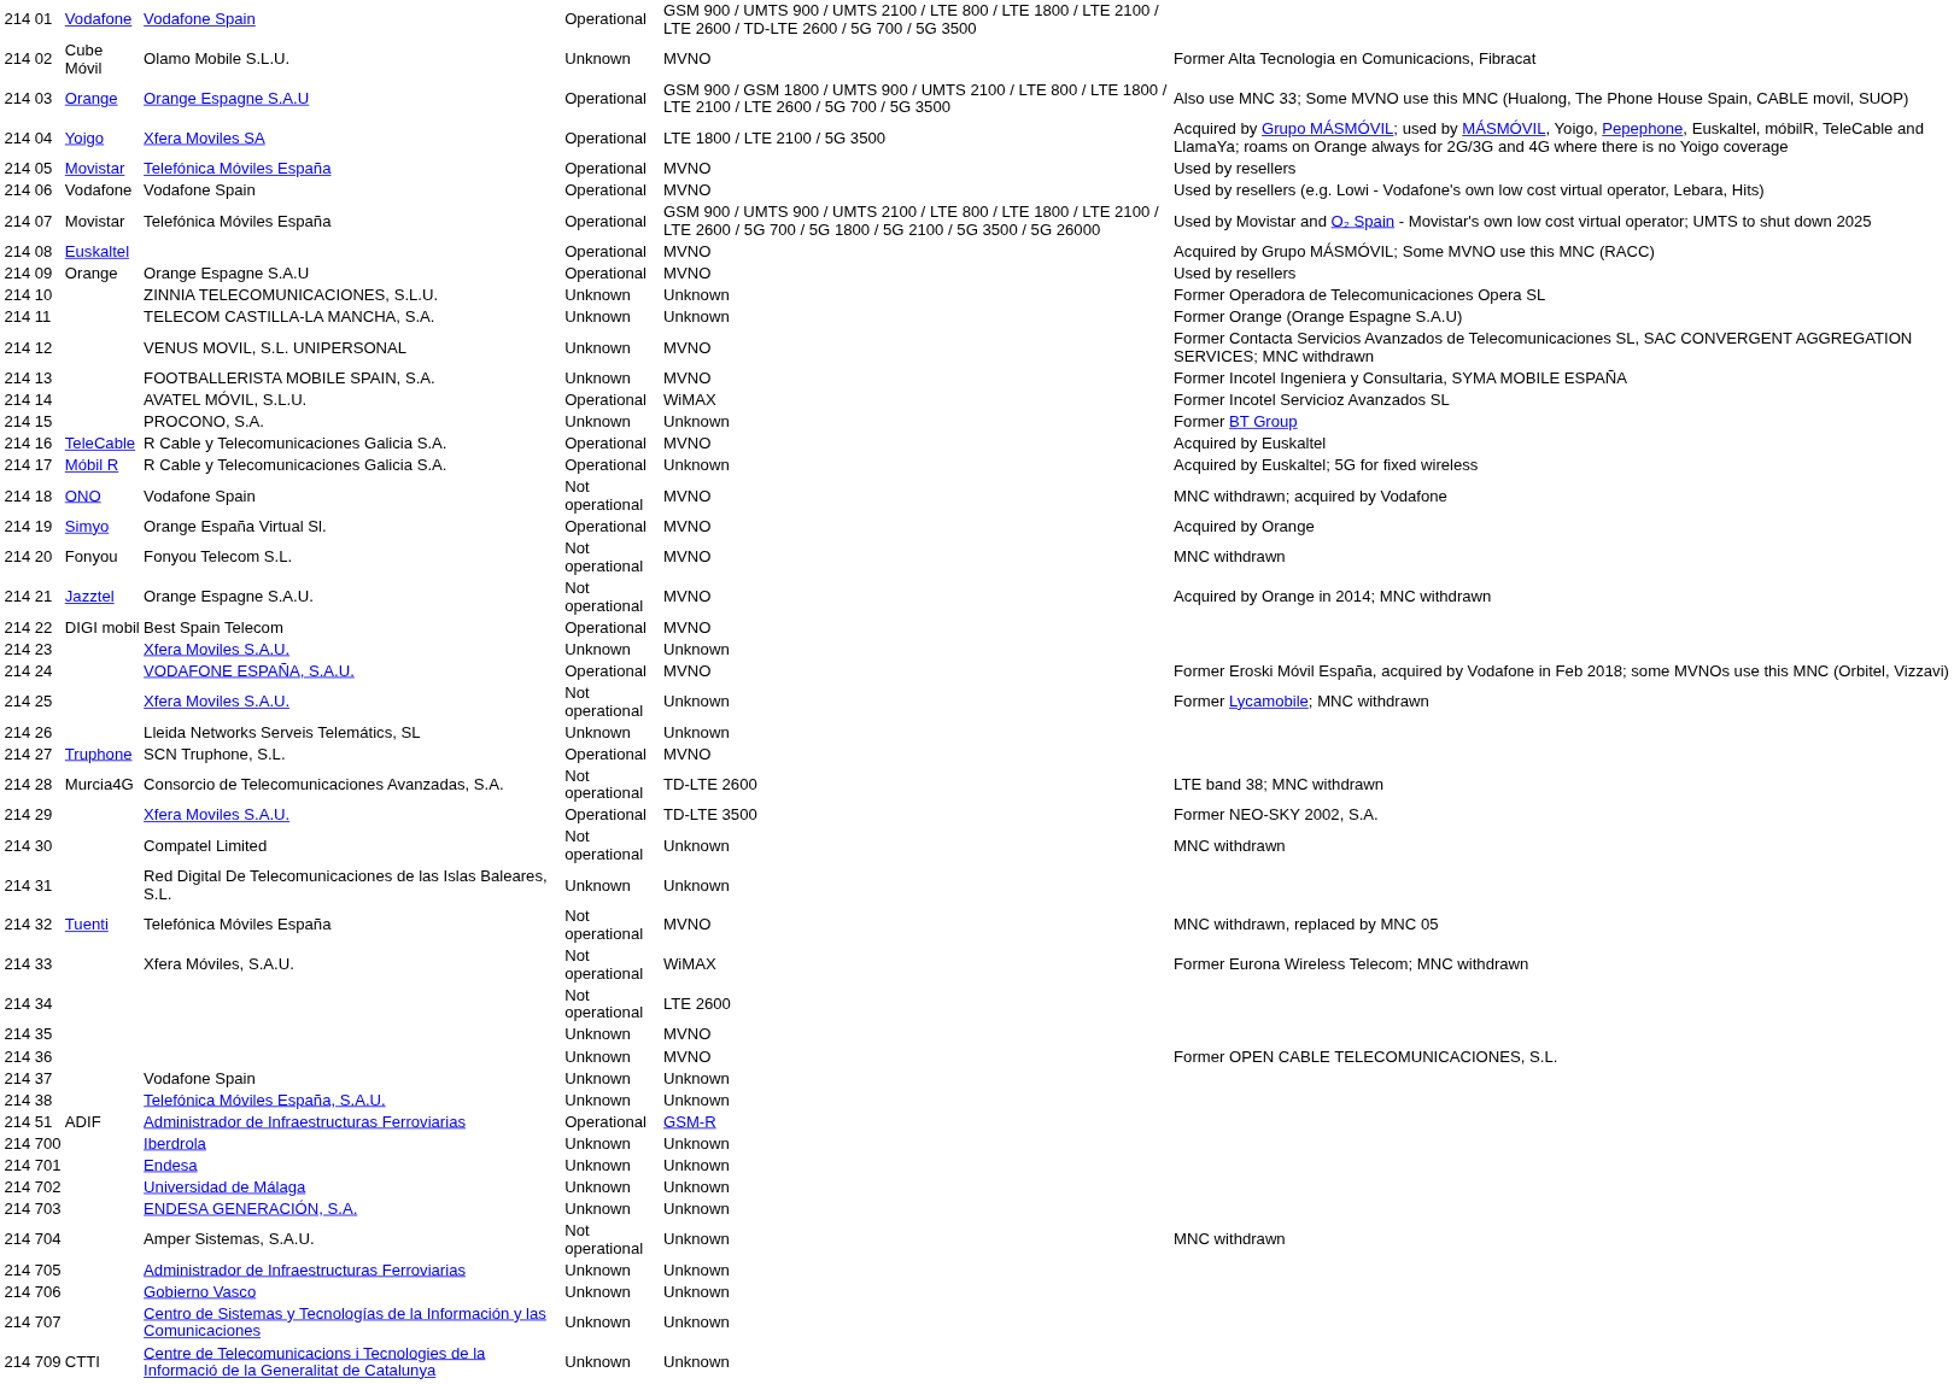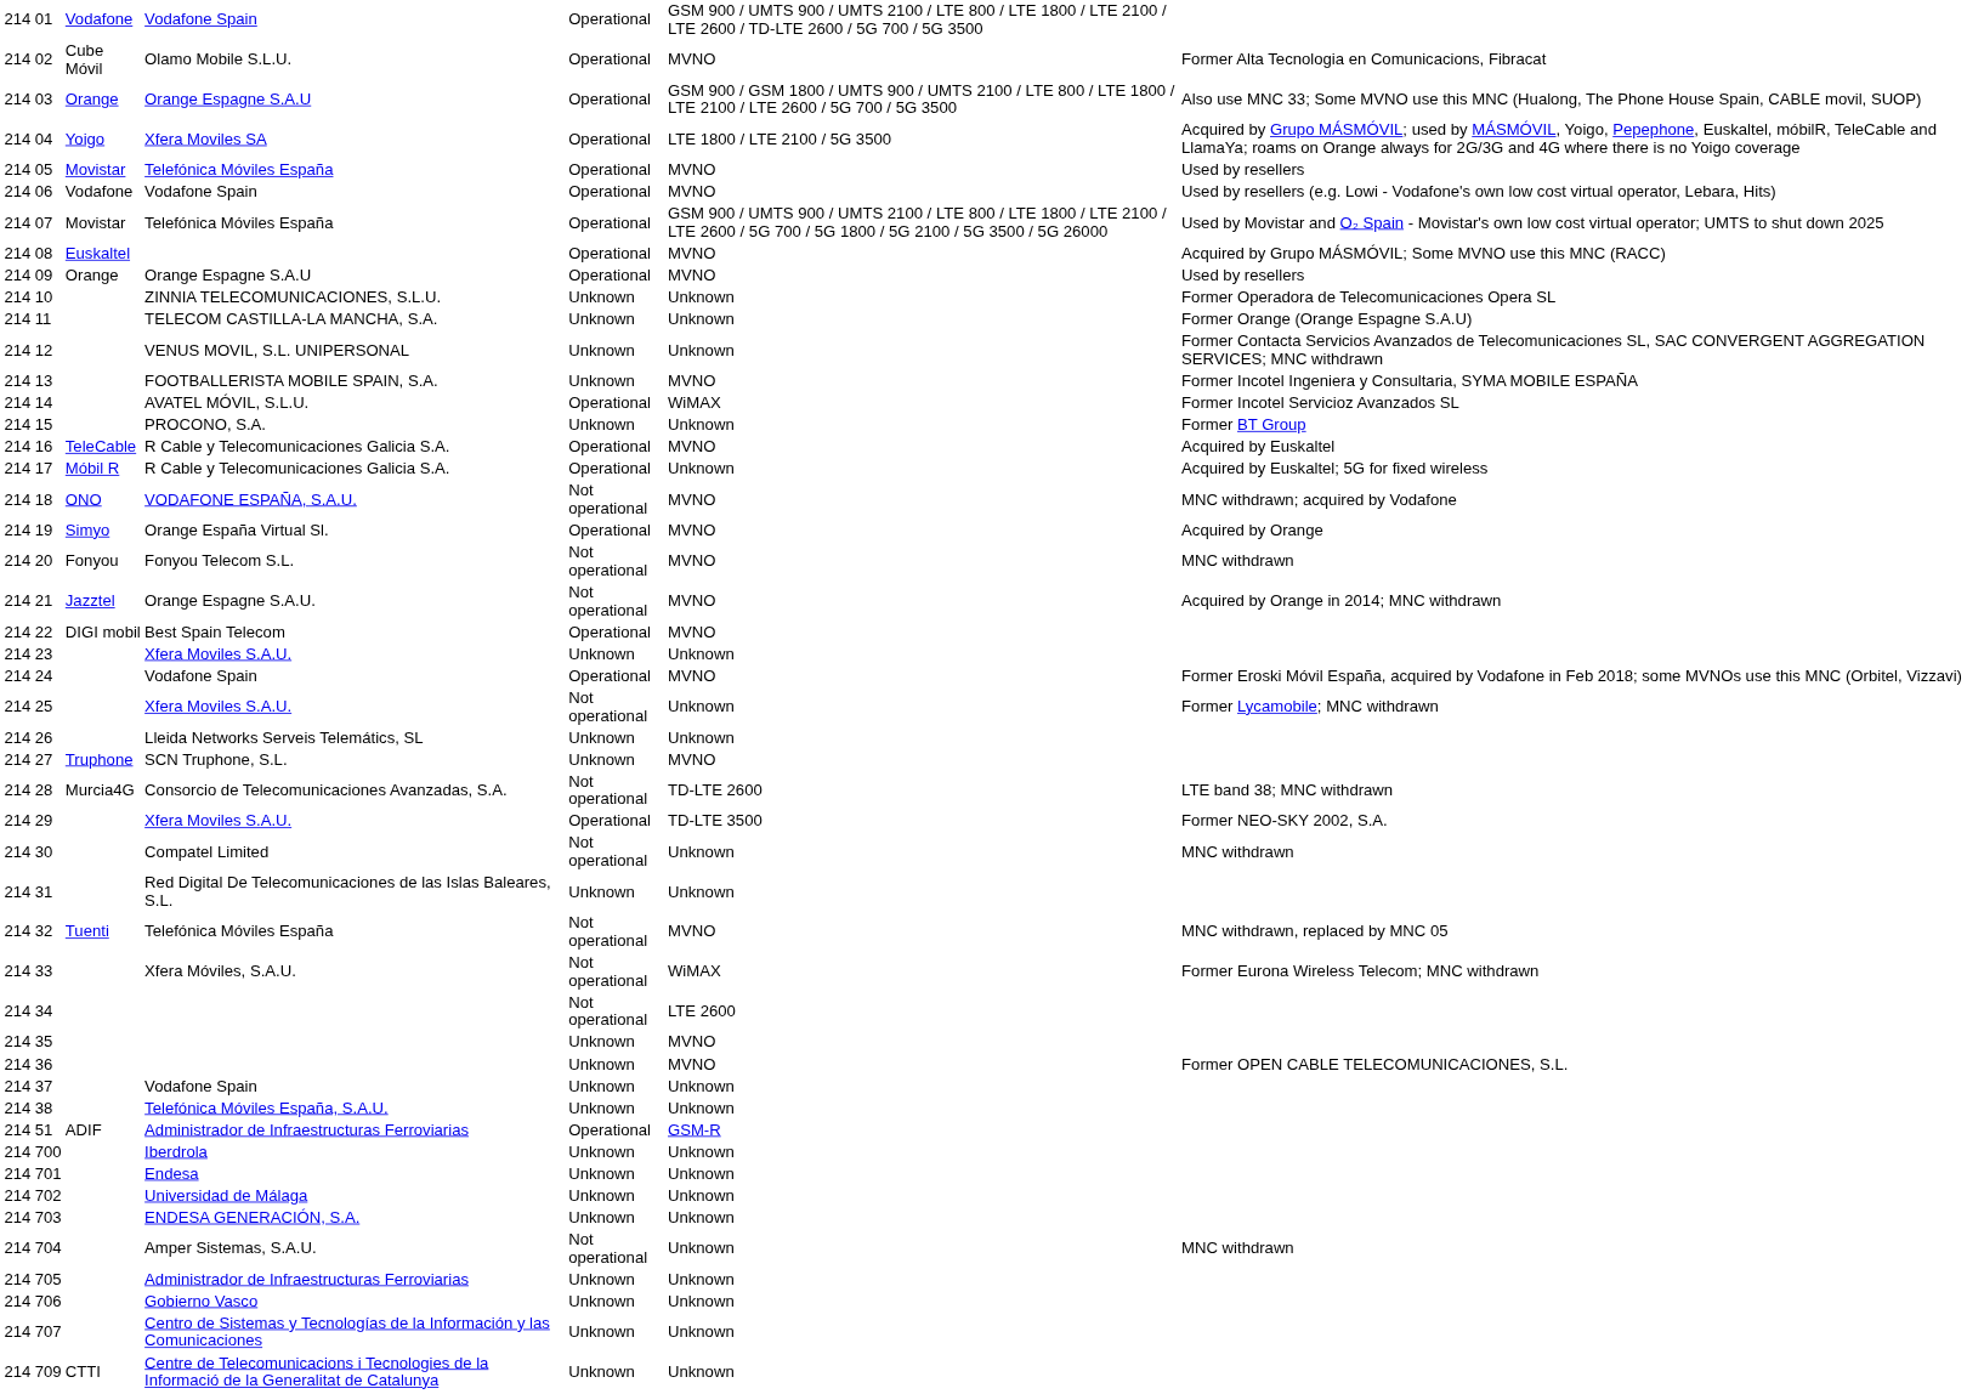 <table>
 <tr>
 <td>214</td>
 <td>01</td>
 <td><a href='#'>Vodafone</a></td>
 <td><a href='#'>Vodafone Spain</a></td>
 <td>Operational</td>
 <td>GSM 900 / UMTS 900 / UMTS 2100 / LTE 800 / LTE 1800 / LTE 2100 / LTE 2600 / TD-LTE 2600 / 5G 700 / 5G 3500</td>
 <td></td>
 </tr>
 <tr>
 <td>214</td>
 <td>02</td>
 <td>Cube Móvil</td>
 <td>Olamo Mobile S.L.U.</td>
-<td>Unknown</td>
+<td>Operational</td>
 <td>MVNO</td>
 <td>Former Alta Tecnologia en Comunicacions, Fibracat</td>
 </tr>
 <tr>
 <td>214</td>
 <td>03</td>
 <td><a href='#'>Orange</a></td>
 <td><a href='#'>Orange Espagne S.A.U</a></td>
 <td>Operational</td>
 <td>GSM 900 / GSM 1800 / UMTS 900 / UMTS 2100 / LTE 800 / LTE 1800 / LTE 2100 / LTE 2600 / 5G 700 / 5G 3500</td>
 <td>Also use MNC 33; Some MVNO use this MNC (Hualong, The Phone House Spain, CABLE movil, SUOP) </td>
 </tr>
 <tr>
 <td>214</td>
 <td>04</td>
 <td><a href='#'>Yoigo</a></td>
 <td><a href='#'>Xfera Moviles SA</a></td>
 <td>Operational</td>
 <td>LTE 1800 / LTE 2100 / 5G 3500</td>
 <td>Acquired by <a href='#'>Grupo MÁSMÓVIL</a>; used by <a href='#'>MÁSMÓVIL</a>, Yoigo, <a href='#'>Pepephone</a>, Euskaltel, móbilR, TeleCable and LlamaYa; roams on Orange always for 2G/3G and 4G where there is no Yoigo coverage</td>
 </tr>
 <tr>
 <td>214</td>
 <td>05</td>
 <td><a href='#'>Movistar</a></td>
 <td><a href='#'>Telefónica Móviles España</a></td>
 <td>Operational</td>
 <td>MVNO</td>
 <td>Used by resellers</td>
 </tr>
 <tr>
 <td>214</td>
 <td>06</td>
 <td>Vodafone</td>
 <td>Vodafone Spain</td>
 <td>Operational</td>
 <td>MVNO</td>
 <td>Used by resellers (e.g. Lowi - Vodafone's own low cost virtual operator, Lebara, Hits) </td>
 </tr>
 <tr>
 <td>214</td>
 <td>07</td>
 <td>Movistar</td>
 <td>Telefónica Móviles España</td>
 <td>Operational</td>
 <td>GSM 900 / UMTS 900 / UMTS 2100 / LTE 800 / LTE 1800 / LTE 2100 / LTE 2600 / 5G 700 / 5G 1800 / 5G 2100 / 5G 3500 / 5G 26000</td>
 <td>Used by Movistar and <a href='#'>O₂ Spain</a> - Movistar's own low cost virtual operator; UMTS to shut down 2025</td>
 </tr>
 <tr>
 <td>214</td>
 <td>08</td>
 <td><a href='#'>Euskaltel</a></td>
 <td></td>
 <td>Operational</td>
 <td>MVNO</td>
 <td>Acquired by Grupo MÁSMÓVIL; Some MVNO use this MNC (RACC)</td>
 </tr>
 <tr>
 <td>214</td>
 <td>09</td>
 <td>Orange</td>
 <td>Orange Espagne S.A.U</td>
 <td>Operational</td>
 <td>MVNO</td>
 <td>Used by resellers</td>
 </tr>
 <tr>
 <td>214</td>
 <td>10</td>
 <td></td>
 <td>ZINNIA TELECOMUNICACIONES, S.L.U.</td>
 <td>Unknown</td>
 <td>Unknown</td>
 <td>Former Operadora de Telecomunicaciones Opera SL</td>
 </tr>
 <tr>
 <td>214</td>
 <td>11</td>
 <td></td>
 <td>TELECOM CASTILLA-LA MANCHA, S.A.</td>
 <td>Unknown</td>
 <td>Unknown</td>
 <td>Former Orange (Orange Espagne S.A.U)</td>
 </tr>
 <tr>
 <td>214</td>
 <td>12</td>
 <td></td>
 <td>VENUS MOVIL, S.L. UNIPERSONAL</td>
 <td>Unknown</td>
-<td>MVNO</td>
+<td>Unknown</td>
 <td>Former Contacta Servicios Avanzados de Telecomunicaciones SL, SAC CONVERGENT AGGREGATION SERVICES; MNC withdrawn</td>
 </tr>
 <tr>
 <td>214</td>
 <td>13</td>
 <td></td>
 <td>FOOTBALLERISTA MOBILE SPAIN, S.A.</td>
 <td>Unknown</td>
 <td>MVNO</td>
 <td>Former Incotel Ingeniera y Consultaria, SYMA MOBILE ESPAÑA</td>
 </tr>
 <tr>
 <td>214</td>
 <td>14</td>
 <td></td>
 <td>AVATEL MÓVIL, S.L.U.</td>
 <td>Operational</td>
 <td>WiMAX</td>
 <td>Former Incotel Servicioz Avanzados SL</td>
 </tr>
 <tr>
 <td>214</td>
 <td>15</td>
 <td></td>
 <td>PROCONO, S.A.</td>
 <td>Unknown</td>
 <td>Unknown</td>
 <td>Former <a href='#'>BT Group</a></td>
 </tr>
 <tr>
 <td>214</td>
 <td>16</td>
 <td><a href='#'>TeleCable</a></td>
 <td>R Cable y Telecomunicaciones Galicia S.A.</td>
 <td>Operational</td>
 <td>MVNO</td>
 <td>Acquired by Euskaltel</td>
 </tr>
 <tr>
 <td>214</td>
 <td>17</td>
 <td><a href='#'>Móbil R</a></td>
 <td>R Cable y Telecomunicaciones Galicia S.A.</td>
 <td>Operational</td>
 <td>Unknown</td>
 <td>Acquired by Euskaltel; 5G for fixed wireless</td>
 </tr>
 <tr>
 <td>214</td>
 <td>18</td>
 <td><a href='#'>ONO</a></td>
-<td>Vodafone Spain</td>
+<td><a href='#'>VODAFONE ESPAÑA, S.A.U.</a></td>
 <td>Not operational</td>
 <td>MVNO</td>
 <td>MNC withdrawn; acquired by Vodafone</td>
 </tr>
 <tr>
 <td>214</td>
 <td>19</td>
 <td><a href='#'>Simyo</a></td>
 <td>Orange España Virtual Sl.</td>
 <td>Operational</td>
 <td>MVNO</td>
 <td>Acquired by Orange</td>
 </tr>
 <tr>
 <td>214</td>
 <td>20</td>
 <td>Fonyou</td>
 <td>Fonyou Telecom S.L.</td>
 <td>Not operational</td>
 <td>MVNO</td>
 <td>MNC withdrawn</td>
 </tr>
 <tr>
 <td>214</td>
 <td>21</td>
 <td><a href='#'>Jazztel</a></td>
 <td>Orange Espagne S.A.U.</td>
 <td>Not operational</td>
 <td>MVNO</td>
 <td>Acquired by Orange in 2014; MNC withdrawn</td>
 </tr>
 <tr>
 <td>214</td>
 <td>22</td>
 <td>DIGI mobil</td>
 <td>Best Spain Telecom</td>
 <td>Operational</td>
 <td>MVNO</td>
 <td></td>
 </tr>
 <tr>
 <td>214</td>
 <td>23</td>
 <td></td>
 <td><a href='#'>Xfera Moviles S.A.U.</a></td>
 <td>Unknown</td>
 <td>Unknown</td>
 <td></td>
 </tr>
 <tr>
 <td>214</td>
 <td>24</td>
 <td></td>
-<td><a href='#'>VODAFONE ESPAÑA, S.A.U.</a></td>
+<td>Vodafone Spain</td>
 <td>Operational</td>
 <td>MVNO</td>
 <td>Former Eroski Móvil España, acquired by Vodafone in Feb 2018; some MVNOs use this MNC (Orbitel, Vizzavi)</td>
 </tr>
 <tr>
 <td>214</td>
 <td>25</td>
 <td></td>
 <td><a href='#'>Xfera Moviles S.A.U.</a></td>
 <td>Not operational</td>
 <td>Unknown</td>
 <td>Former <a href='#'>Lycamobile</a>; MNC withdrawn</td>
 </tr>
 <tr>
 <td>214</td>
 <td>26</td>
 <td></td>
 <td>Lleida Networks Serveis Telemátics, SL</td>
 <td>Unknown</td>
 <td>Unknown</td>
 <td></td>
 </tr>
 <tr>
 <td>214</td>
 <td>27</td>
 <td><a href='#'>Truphone</a></td>
 <td>SCN Truphone, S.L.</td>
-<td>Operational</td>
+<td>Unknown</td>
 <td>MVNO</td>
 <td></td>
 </tr>
 <tr>
 <td>214</td>
 <td>28</td>
 <td>Murcia4G</td>
 <td>Consorcio de Telecomunicaciones Avanzadas, S.A.</td>
 <td>Not operational</td>
 <td>TD-LTE 2600</td>
 <td>LTE band 38; MNC withdrawn</td>
 </tr>
 <tr>
 <td>214</td>
 <td>29</td>
 <td></td>
 <td><a href='#'>Xfera Moviles S.A.U.</a></td>
 <td>Operational</td>
 <td>TD-LTE 3500</td>
 <td>Former NEO-SKY 2002, S.A.</td>
 </tr>
 <tr>
 <td>214</td>
 <td>30</td>
 <td></td>
 <td>Compatel Limited</td>
 <td>Not operational</td>
 <td>Unknown</td>
 <td> MNC withdrawn</td>
 </tr>
 <tr>
 <td>214</td>
 <td>31</td>
 <td></td>
 <td>Red Digital De Telecomunicaciones de las Islas Baleares, S.L.</td>
 <td>Unknown</td>
 <td>Unknown</td>
 <td></td>
 </tr>
 <tr>
 <td>214</td>
 <td>32</td>
 <td><a href='#'>Tuenti</a></td>
 <td>Telefónica Móviles España</td>
 <td>Not operational</td>
 <td>MVNO</td>
 <td>MNC withdrawn, replaced by MNC 05</td>
 </tr>
 <tr>
 <td>214</td>
 <td>33</td>
 <td></td>
 <td>Xfera Móviles, S.A.U.</td>
 <td>Not operational</td>
 <td>WiMAX</td>
 <td>Former Eurona Wireless Telecom; MNC withdrawn</td>
 </tr>
 <tr>
 <td>214</td>
 <td>34</td>
 <td></td>
 <td></td>
 <td>Not operational</td>
 <td>LTE 2600</td>
 <td></td>
 </tr>
 <tr>
 <td>214</td>
 <td>35</td>
 <td></td>
 <td></td>
 <td>Unknown</td>
 <td>MVNO</td>
 <td></td>
 </tr>
 <tr>
 <td>214</td>
 <td>36</td>
 <td></td>
 <td></td>
 <td>Unknown</td>
 <td>MVNO</td>
 <td>Former OPEN CABLE TELECOMUNICACIONES, S.L.</td>
 </tr>
 <tr>
 <td>214</td>
 <td>37</td>
 <td></td>
 <td>Vodafone Spain</td>
 <td>Unknown</td>
 <td>Unknown</td>
 <td></td>
 </tr>
 <tr>
 <td>214</td>
 <td>38</td>
 <td></td>
 <td><a href='#'>Telefónica Móviles España, S.A.U.</a></td>
 <td>Unknown</td>
 <td>Unknown</td>
 <td></td>
 </tr>
 <tr>
 <td>214</td>
 <td>51</td>
 <td>ADIF</td>
 <td><a href='#'>Administrador de Infraestructuras Ferroviarias</a></td>
 <td>Operational</td>
 <td><a href='#'>GSM-R</a></td>
 <td></td>
 </tr>
 <tr>
 <td>214</td>
 <td>700</td>
 <td></td>
 <td><a href='#'>Iberdrola</a></td>
 <td>Unknown</td>
 <td>Unknown</td>
 <td></td>
 </tr>
 <tr>
 <td>214</td>
 <td>701</td>
 <td></td>
 <td><a href='#'>Endesa</a></td>
 <td>Unknown</td>
 <td>Unknown</td>
 <td></td>
 </tr>
 <tr>
 <td>214</td>
 <td>702</td>
 <td></td>
 <td><a href='#'>Universidad de Málaga</a></td>
 <td>Unknown</td>
 <td>Unknown</td>
 <td></td>
 </tr>
 <tr>
 <td>214</td>
 <td>703</td>
 <td></td>
 <td><a href='#'>ENDESA GENERACIÓN, S.A.</a></td>
 <td>Unknown</td>
 <td>Unknown</td>
 <td></td>
 </tr>
 <tr>
 <td>214</td>
 <td>704</td>
 <td></td>
 <td>Amper Sistemas, S.A.U.</td>
 <td>Not operational</td>
 <td>Unknown</td>
 <td> MNC withdrawn</td>
 </tr>
 <tr>
 <td>214</td>
 <td>705</td>
 <td></td>
 <td><a href='#'>Administrador de Infraestructuras Ferroviarias</a></td>
 <td>Unknown</td>
 <td>Unknown</td>
 <td></td>
 </tr>
 <tr>
 <td>214</td>
 <td>706</td>
 <td></td>
 <td><a href='#'>Gobierno Vasco</a></td>
 <td>Unknown</td>
 <td>Unknown</td>
 <td></td>
 </tr>
 <tr>
 <td>214</td>
 <td>707</td>
 <td></td>
 <td><a href='#'>Centro de Sistemas y Tecnologías de la Información y las Comunicaciones</a></td>
 <td>Unknown</td>
 <td>Unknown</td>
 <td></td>
 </tr>
 <tr>
 <td>214</td>
 <td>709</td>
 <td>CTTI</td>
 <td><a href='#'>Centre de Telecomunicacions i Tecnologies de la Informació de la Generalitat de Catalunya</a></td>
 <td>Unknown</td>
 <td>Unknown</td>
 <td></td>
 </tr>
 </table>
